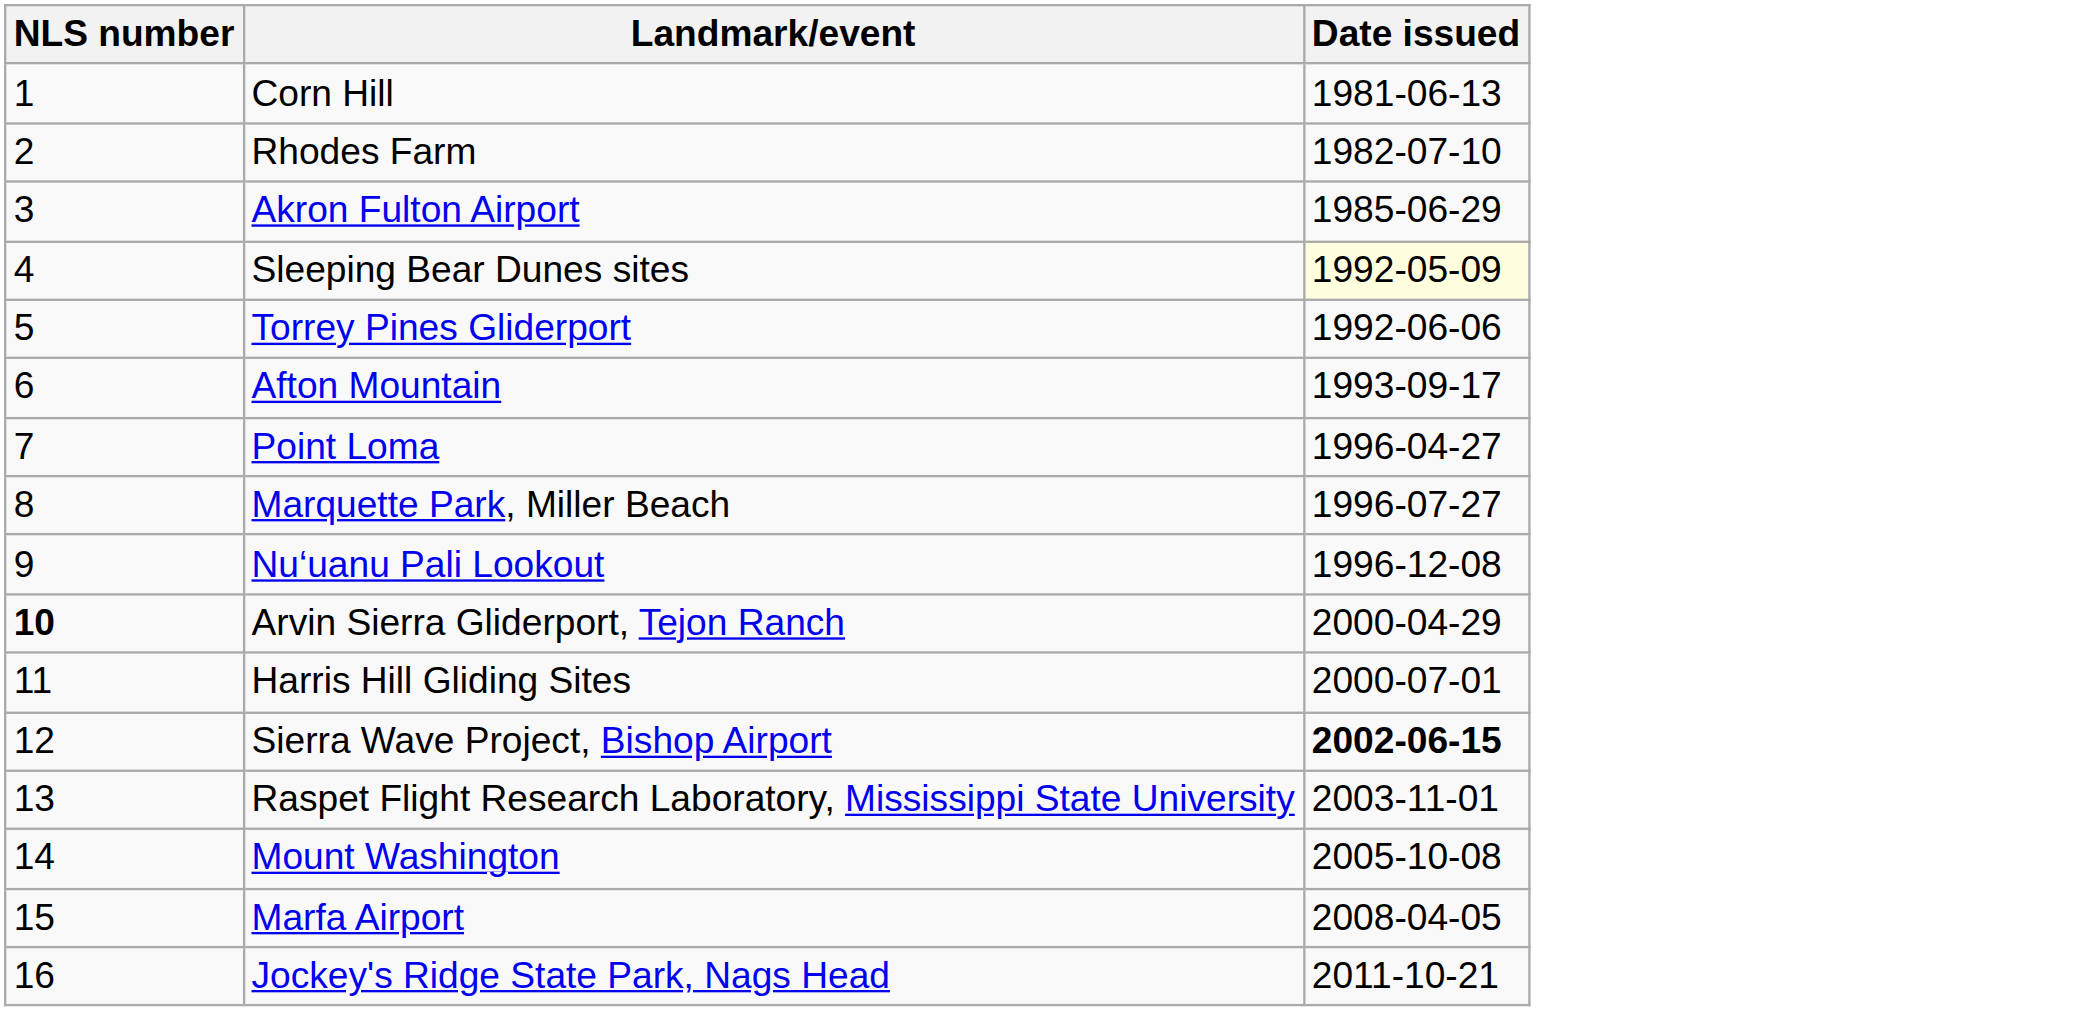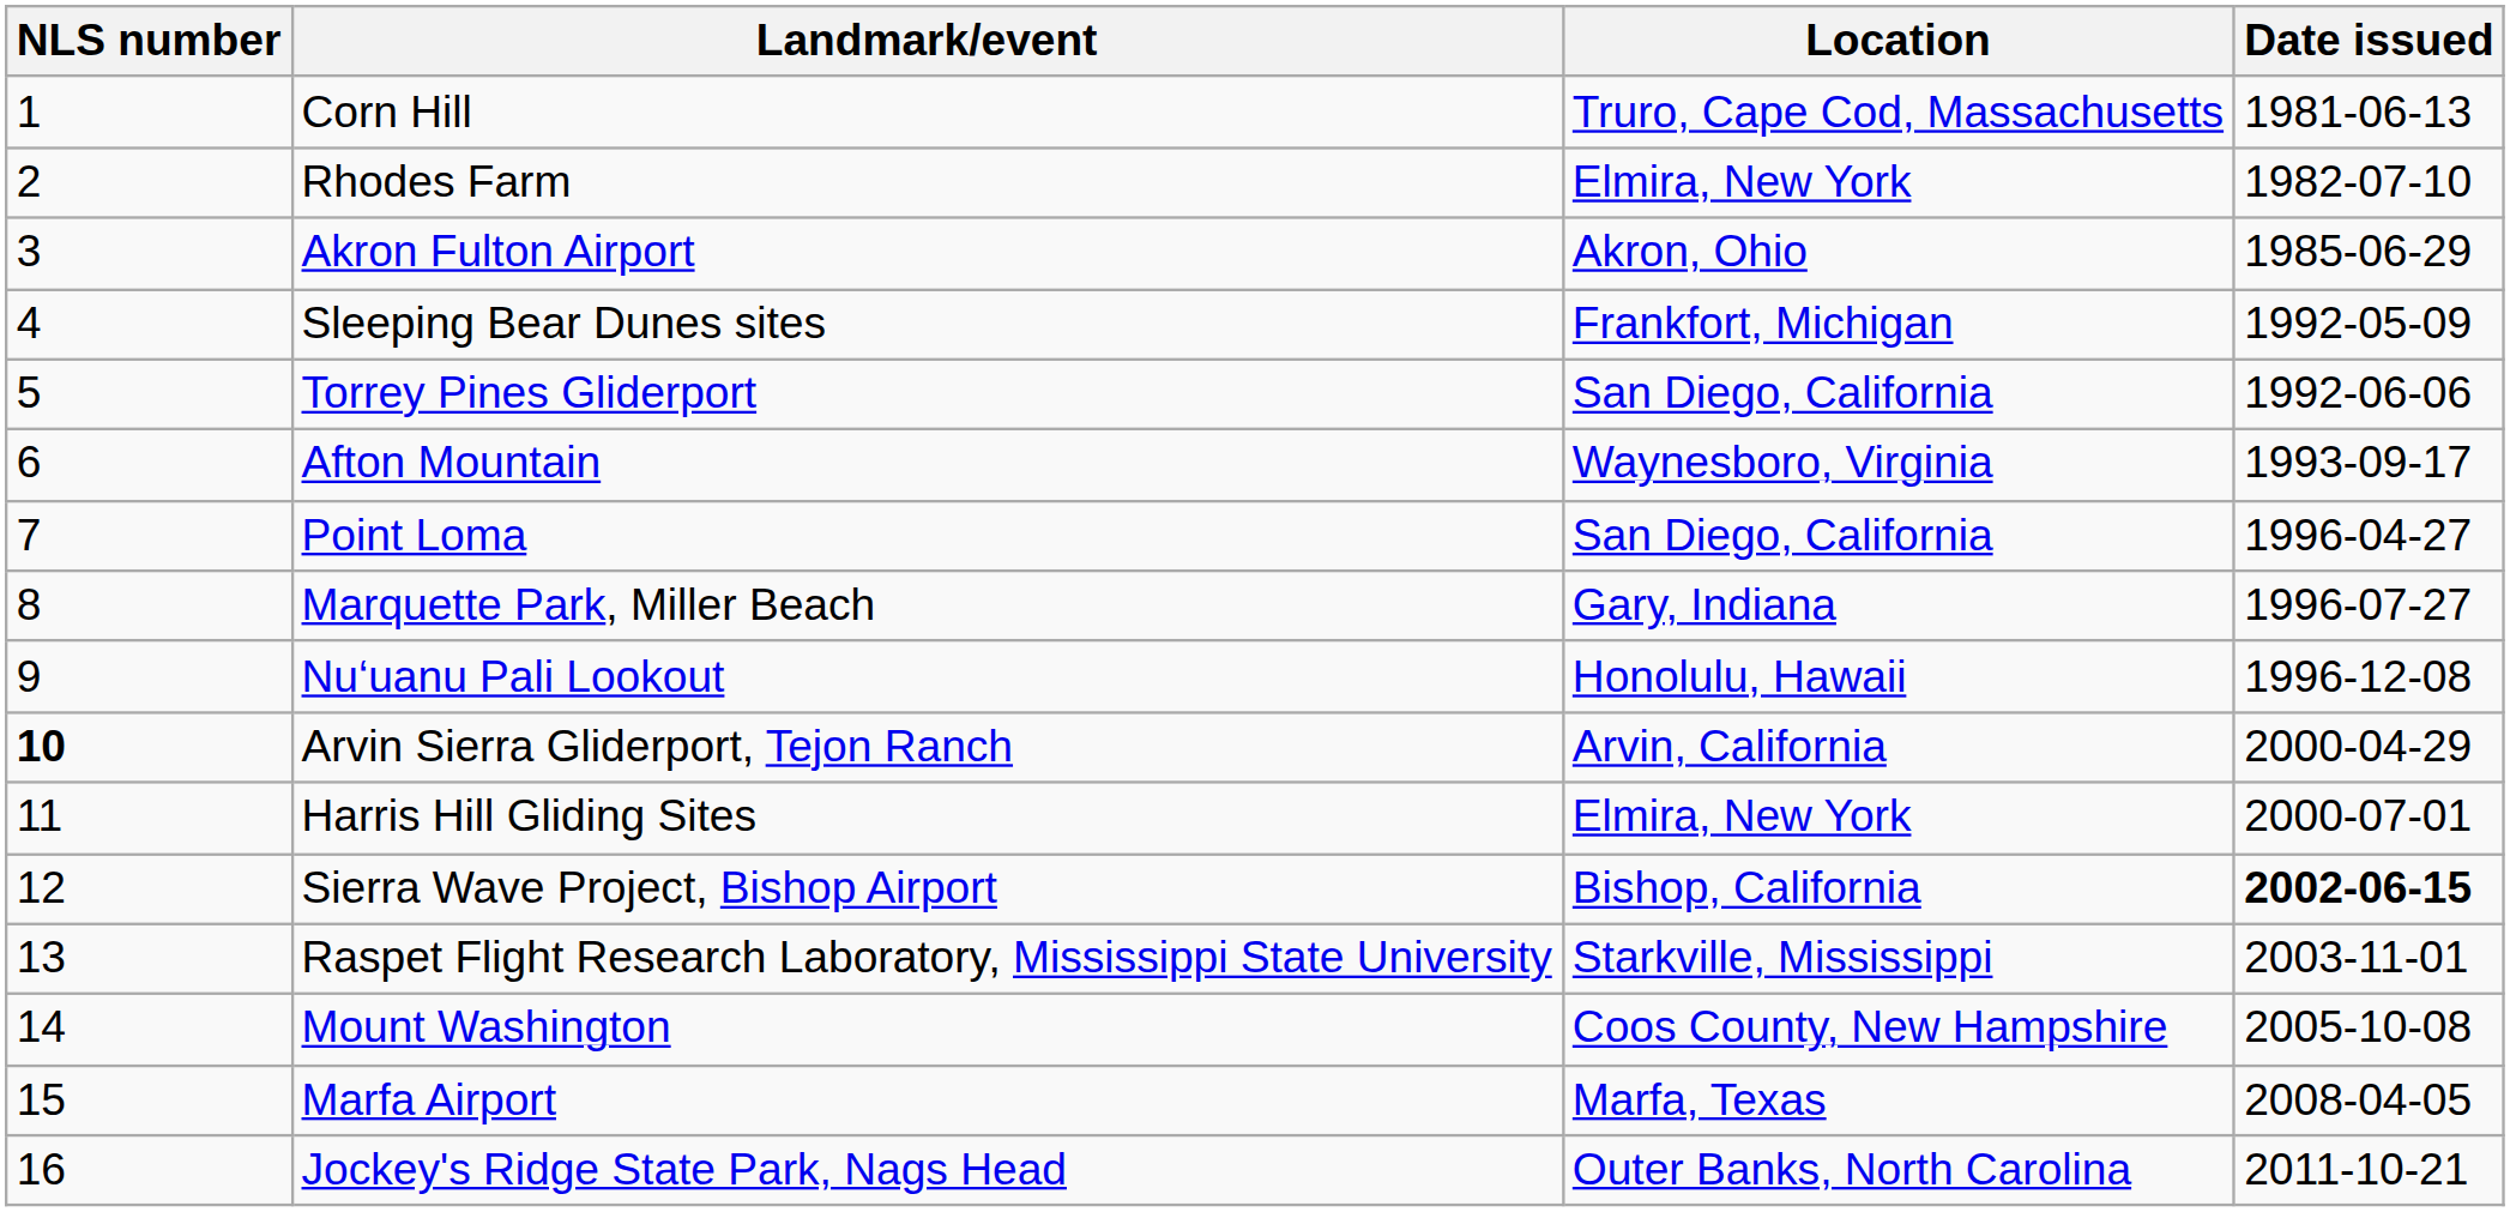 <table class="wikitable" border="1">
 <tr>
 <th>NLS number</th>
 <th>Landmark/event</th>
+<th>Location</th>
 <th>Date issued</th>
 </tr>
 <tr>
 <td>1</td>
 <td>Corn Hill</td>
+<td><a href='#'>Truro, Cape Cod, Massachusetts</a></td>
 <td>1981-06-13</td>
 </tr>
 <tr>
 <td>2</td>
 <td>Rhodes Farm</td>
+<td><a href='#'>Elmira, New York</a></td>
 <td>1982-07-10</td>
 </tr>
 <tr>
 <td>3</td>
 <td><a href='#'>Akron Fulton Airport</a></td>
+<td><a href='#'>Akron, Ohio</a></td>
 <td>1985-06-29</td>
 </tr>
 <tr>
 <td>4</td>
 <td>Sleeping Bear Dunes sites</td>
-<td style="background: lightyellow;">1992-05-09</td>
+<td><a href='#'>Frankfort, Michigan</a></td>
+<td>1992-05-09</td>
 </tr>
 <tr>
 <td>5</td>
 <td><a href='#'>Torrey Pines Gliderport</a></td>
+<td><a href='#'>San Diego, California</a></td>
 <td>1992-06-06</td>
 </tr>
 <tr>
 <td>6</td>
 <td><a href='#'>Afton Mountain</a></td>
+<td><a href='#'>Waynesboro, Virginia</a></td>
 <td>1993-09-17</td>
 </tr>
 <tr>
 <td>7</td>
 <td><a href='#'>Point Loma</a></td>
+<td><a href='#'>San Diego, California</a></td>
 <td>1996-04-27</td>
 </tr>
 <tr>
 <td>8</td>
 <td><a href='#'>Marquette Park</a>, Miller Beach</td>
+<td><a href='#'>Gary, Indiana</a></td>
 <td>1996-07-27</td>
 </tr>
 <tr>
 <td>9</td>
 <td><a href='#'>Nu‘uanu Pali Lookout</a></td>
+<td><a href='#'>Honolulu, Hawaii</a></td>
 <td>1996-12-08</td>
 </tr>
 <tr>
 <td><strong>10</strong></td>
 <td>Arvin Sierra Gliderport, <a href='#'>Tejon Ranch</a></td>
+<td><a href='#'>Arvin, California</a></td>
 <td>2000-04-29</td>
 </tr>
 <tr>
 <td>11</td>
 <td>Harris Hill Gliding Sites</td>
+<td><a href='#'>Elmira, New York</a></td>
 <td>2000-07-01</td>
 </tr>
 <tr>
 <td>12</td>
 <td>Sierra Wave Project, <a href='#'>Bishop Airport</a></td>
+<td><a href='#'>Bishop, California</a></td>
 <td><strong>2002-06-15</strong></td>
 </tr>
 <tr>
 <td>13</td>
 <td>Raspet Flight Research Laboratory, <a href='#'>Mississippi State University</a></td>
+<td><a href='#'>Starkville, Mississippi</a></td>
 <td>2003-11-01</td>
 </tr>
 <tr>
 <td>14</td>
 <td><a href='#'>Mount Washington</a></td>
+<td><a href='#'>Coos County, New Hampshire</a></td>
 <td>2005-10-08</td>
 </tr>
 <tr>
 <td>15</td>
 <td><a href='#'>Marfa Airport</a></td>
+<td><a href='#'>Marfa, Texas</a></td>
 <td>2008-04-05</td>
 </tr>
 <tr>
 <td>16</td>
 <td><a href='#'>Jockey's Ridge State Park, Nags Head</a></td>
+<td><a href='#'>Outer Banks, North Carolina</a></td>
 <td>2011-10-21</td>
 </tr>
 </table>
